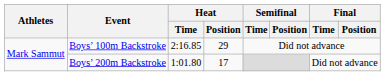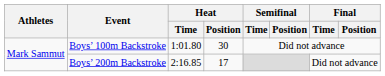 <table class="wikitable" border="1" style="font-size:90%">
 <tr>
 <th rowspan=2>Athletes</th>
 <th rowspan=2>Event</th>
 <th colspan=2>Heat</th>
 <th colspan=2>Semifinal</th>
 <th colspan=2>Final</th>
 </tr>
 <tr>
 <th>Time</th>
 <th>Position</th>
 <th>Time</th>
 <th>Position</th>
 <th>Time</th>
 <th>Position</th>
 </tr>
 <tr>
 <td rowspan=2><a href='#'>Mark Sammut</a></td>
 <td><a href='#'>Boys’ 100m Backstroke</a></td>
-<td align=center>2:16.85</td>
-<td align=center>29</td>
+<td align=center>1:01.80</td>
+<td align=center>30</td>
 <td colspan="4" align=center>Did not advance</td>
 </tr>
 <tr>
 <td><a href='#'>Boys’ 200m Backstroke</a></td>
-<td align=center>1:01.80</td>
+<td align=center>2:16.85</td>
 <td align=center>17</td>
 <td colspan=2 bgcolor=#DCDCDC></td>
 <td colspan="2" align=center>Did not advance</td>
 </tr>
 </table>
